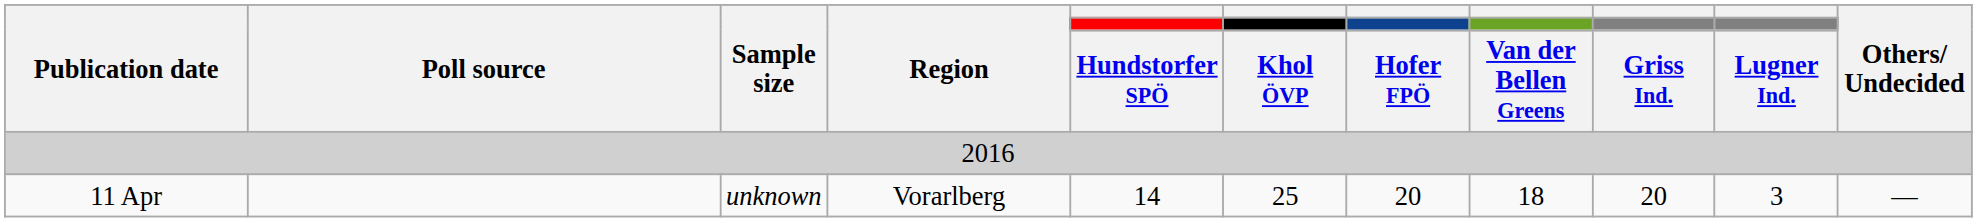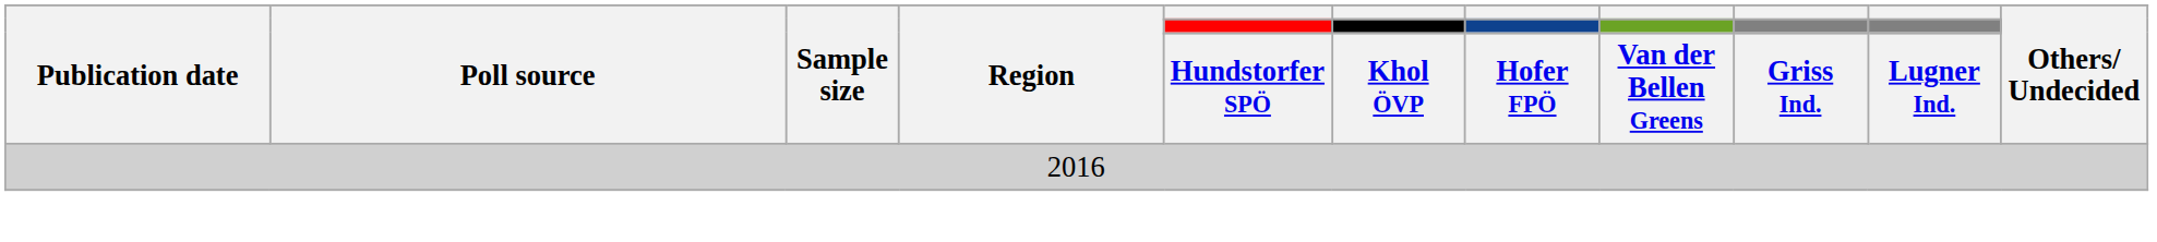 <table class="wikitable" style="text-align:center;font-size:90%;line-height:16px">
 <tr style="background:lightgrey;">
 <th rowspan="3" style="width:125px;">Publication date</th>
 <th rowspan="3" style="width:250px;">Poll source</th>
 <th rowspan="3" style="width:50px;">Sample size</th>
 <th rowspan="3" style="width:125px;">Region</th>
 <th style="width:60px;"></th>
 <th style="width:60px;"></th>
 <th style="width:60px;"></th>
 <th style="width:60px;"></th>
 <th style="width:60px;"></th>
 <th style="width:60px;"></th>
 <th rowspan="3" style="width:60px;">Others/<br>Undecided</th>
 </tr>
 <tr>
 <td style="background:#f00;"></td>
 <td style="background:#000;"></td>
 <td style="background:#0e428e;"></td>
 <td style="background:#6ba325;"></td>
 <td style="background:gray;"></td>
 <td style="background:gray;"></td>
 </tr>
 <tr>
 <th><a href='#'>Hundstorfer</a><br><small><a href='#'>SPÖ</a></small></th>
 <th><a href='#'>Khol</a><br><small><a href='#'>ÖVP</a></small></th>
 <th><a href='#'>Hofer</a><br><small><a href='#'>FPÖ</a></small></th>
 <th><a href='#'>Van der Bellen</a><br><small><a href='#'>Greens</a></small></th>
 <th><a href='#'>Griss</a><br><small><a href='#'>Ind.</a></small></th>
 <th><a href='#'>Lugner</a><br><small><a href='#'>Ind.</a></small></th>
 </tr>
 <tr>
 <td colspan="11" style="background:#D0D0D0; color:black">2016</td>
 </tr>
-<tr style="text-align:center;">
-<td>11 Apr</td>
-<td></td>
-<td><em>unknown</em></td>
-<td>Vorarlberg</td>
-<td>14</td>
-<td>25</td>
-<td>20</td>
-<td>18</td>
-<td>20</td>
-<td>3</td>
-<td>—</td>
-</tr>
 </table>
